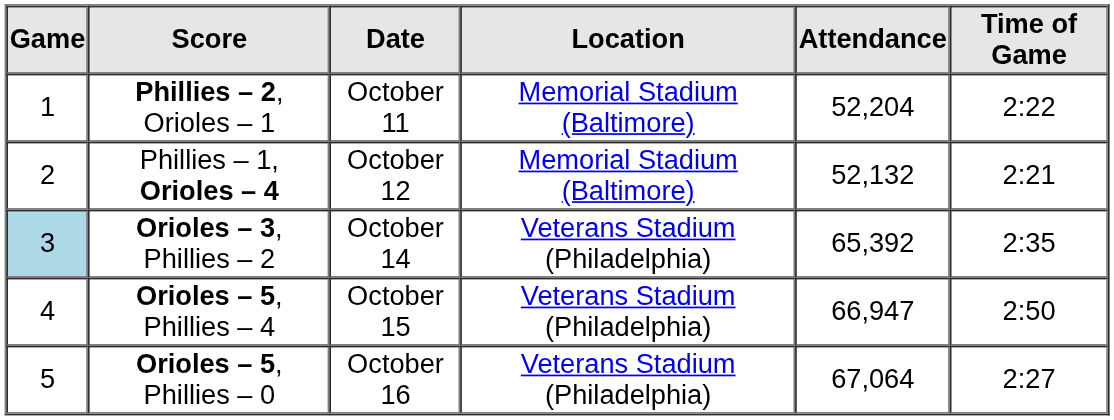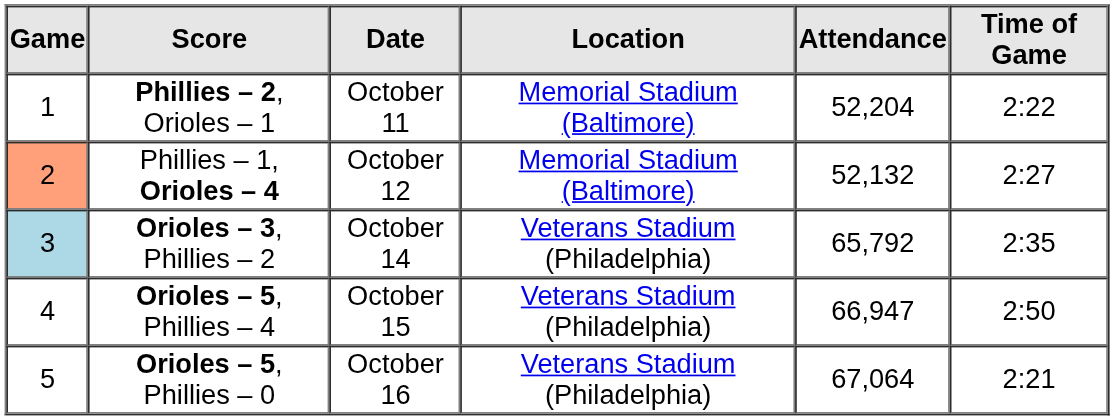 <table border=1 cellspacing=0 width=650 style="margin-left:3em;">
 <tr style="text-align:center; background-color:#e6e6e6;">
 <th width=>Game</th>
 <th width=>Score</th>
 <th width=>Date</th>
 <th width=>Location</th>
 <th width=>Attendance</th>
 <th width=>Time of Game</th>
 </tr>
 <tr style="text-align:center;">
 <td>1</td>
 <td><strong>Phillies – 2</strong>, Orioles – 1</td>
 <td>October 11</td>
 <td><a href='#'>Memorial Stadium (Baltimore)</a></td>
 <td>52,204</td>
 <td>2:22</td>
 </tr>
 <tr style="text-align:center;">
-<td>2</td>
+<td style="background: lightsalmon;">2</td>
 <td>Phillies – 1, <strong>Orioles – 4</strong></td>
 <td>October 12</td>
 <td><a href='#'>Memorial Stadium (Baltimore)</a></td>
 <td>52,132</td>
-<td>2:21</td>
+<td>2:27</td>
 </tr>
 <tr style="text-align:center;">
 <td style="background: lightblue;">3</td>
 <td><strong>Orioles – 3</strong>, Phillies – 2</td>
 <td>October 14</td>
 <td><a href='#'>Veterans Stadium</a> (Philadelphia)</td>
-<td>65,392</td>
+<td>65,792</td>
 <td>2:35</td>
 </tr>
 <tr style="text-align:center;">
 <td>4</td>
 <td><strong>Orioles – 5</strong>, Phillies – 4</td>
 <td>October 15</td>
 <td><a href='#'>Veterans Stadium</a> (Philadelphia)</td>
 <td>66,947</td>
 <td>2:50</td>
 </tr>
 <tr style="text-align:center;">
 <td>5</td>
 <td><strong>Orioles – 5</strong>, Phillies – 0</td>
 <td>October 16</td>
 <td><a href='#'>Veterans Stadium</a> (Philadelphia)</td>
 <td>67,064</td>
-<td>2:27</td>
+<td>2:21</td>
 </tr>
 <tr style="text-align:center;">
 </tr>
 </table>
